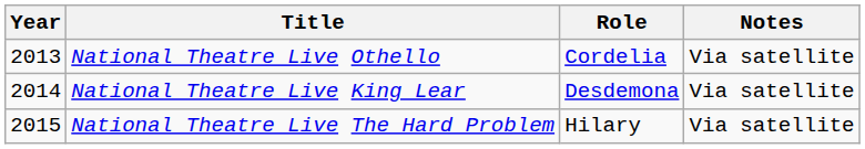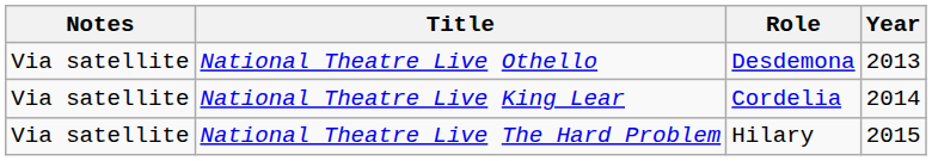 <table class="wikitable sortable">
 <tr>
-<th>Year</th>
+<th>Notes</th>
 <th>Title</th>
 <th>Role</th>
-<th>Notes</th>
+<th>Year</th>
 </tr>
 <tr>
+<td>Via satellite</td>
+<td><em><a href='#'>National Theatre Live</a></em>   <em> <a href='#'>Othello</a> </em></td>
+<td><a href='#'>Desdemona</a></td>
 <td>2013</td>
-<td><em><a href='#'>National Theatre Live</a></em>   <em> <a href='#'>Othello</a> </em></td>
-<td><a href='#'>Cordelia</a></td>
-<td>Via satellite</td>
 </tr>
 <tr>
+<td>Via satellite</td>
+<td><em><a href='#'>National Theatre Live</a></em> <em>  <a href='#'>King Lear</a> </em></td>
+<td><a href='#'>Cordelia</a></td>
 <td>2014</td>
-<td><em><a href='#'>National Theatre Live</a></em> <em>  <a href='#'>King Lear</a> </em></td>
-<td><a href='#'>Desdemona</a></td>
-<td>Via satellite</td>
 </tr>
 <tr>
-<td>2015</td>
+<td>Via satellite</td>
 <td><em><a href='#'>National Theatre Live</a> </em>   <em> <a href='#'>The Hard Problem</a> </em></td>
 <td>Hilary</td>
-<td>Via satellite</td>
+<td>2015</td>
 </tr>
 </table>
